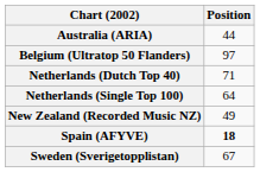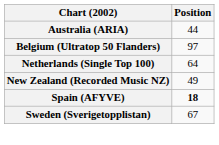 <table class="wikitable sortable plainrowheaders">
 <tr>
 <th>Chart (2002)</th>
 <th>Position</th>
 </tr>
 <tr>
 <th scope="row">Australia (ARIA)</th>
 <td align="center">44</td>
 </tr>
 <tr>
 <th scope="row">Belgium (Ultratop 50 Flanders)</th>
 <td align="center">97</td>
-</tr>
-<tr>
-<th scope="row">Netherlands (Dutch Top 40)</th>
-<td align="center">71</td>
 </tr>
 <tr>
 <th scope="row">Netherlands (Single Top 100)</th>
 <td align="center">64</td>
 </tr>
 <tr>
 <th scope="row">New Zealand (Recorded Music NZ)</th>
 <td align="center">49</td>
 </tr>
 <tr>
 <th scope="row">Spain (AFYVE)</th>
 <td align="center"><strong>18</strong></td>
 </tr>
 <tr>
 <th scope="row">Sweden (Sverigetopplistan)</th>
 <td align="center">67</td>
 </tr>
 </table>
